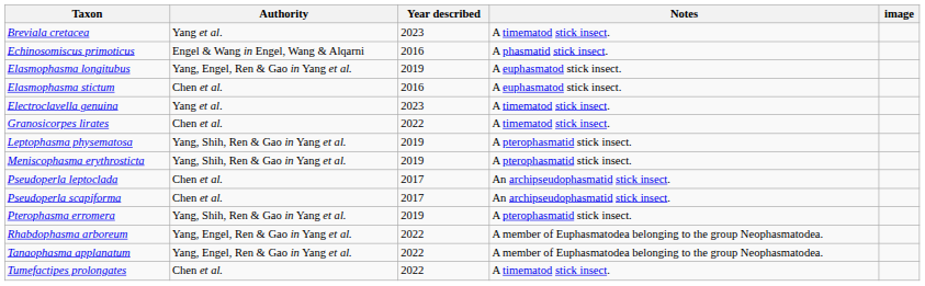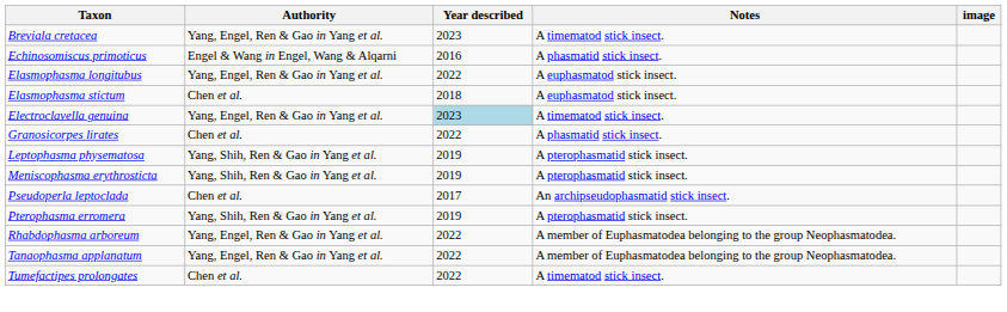 <table class="wikitable sortable" align="center" width="100%">
 <tr>
 <th>Taxon</th>
 <th>Authority</th>
 <th>Year described</th>
 <th>Notes</th>
 <th>image</th>
 </tr>
 <tr>
 <td><em><a href='#'>Breviala cretacea</a></em></td>
-<td>Yang <em>et al</em>.</td>
+<td>Yang, Engel, Ren & Gao <em>in</em> Yang <em>et al.</em></td>
 <td>2023</td>
 <td>A <a href='#'>timematod</a> <a href='#'>stick insect</a>.</td>
 <td></td>
 </tr>
 <tr>
 <td><em><a href='#'>Echinosomiscus primoticus</a></em></td>
 <td>Engel & Wang <em>in</em> Engel, Wang & Alqarni</td>
 <td>2016</td>
 <td>A <a href='#'>phasmatid</a> <a href='#'>stick insect</a>.</td>
 <td></td>
 </tr>
 <tr>
 <td><em><a href='#'>Elasmophasma longitubus</a></em></td>
 <td>Yang, Engel, Ren & Gao <em>in</em> Yang <em>et al.</em></td>
-<td>2019</td>
+<td>2022</td>
 <td>A <a href='#'>euphasmatod</a> stick insect.</td>
 <td></td>
 </tr>
 <tr>
 <td><em><a href='#'>Elasmophasma stictum</a></em></td>
 <td>Chen <em>et al.</em></td>
-<td>2016</td>
+<td>2018</td>
 <td>A <a href='#'>euphasmatod</a> stick insect.</td>
 <td></td>
 </tr>
 <tr>
 <td><em><a href='#'>Electroclavella genuina</a></em></td>
-<td>Yang <em>et al</em>.</td>
-<td>2023</td>
+<td>Yang, Engel, Ren & Gao <em>in</em> Yang <em>et al.</em></td>
+<td style="background: lightblue;">2023</td>
 <td>A <a href='#'>timematod</a> <a href='#'>stick insect</a>.</td>
 <td></td>
 </tr>
 <tr>
 <td><em><a href='#'>Granosicorpes lirates</a></em></td>
 <td>Chen <em>et al.</em></td>
 <td>2022</td>
-<td>A <a href='#'>timematod</a> <a href='#'>stick insect</a>.</td>
+<td>A <a href='#'>phasmatid</a> <a href='#'>stick insect</a>.</td>
 <td></td>
 </tr>
 <tr>
 <td><em><a href='#'>Leptophasma physematosa</a></em></td>
 <td>Yang, Shih, Ren & Gao <em>in</em> Yang <em>et al.</em></td>
 <td>2019</td>
 <td>A <a href='#'>pterophasmatid</a> stick insect.</td>
 <td></td>
 </tr>
 <tr>
 <td><em><a href='#'>Meniscophasma erythrosticta</a></em></td>
 <td>Yang, Shih, Ren & Gao <em>in</em> Yang <em>et al.</em></td>
 <td>2019</td>
 <td>A <a href='#'>pterophasmatid</a> stick insect.</td>
 <td></td>
 </tr>
 <tr>
 <td><em><a href='#'>Pseudoperla leptoclada</a></em></td>
-<td>Chen <em>et al.</em></td>
-<td>2017</td>
-<td>An <a href='#'>archipseudophasmatid</a> <a href='#'>stick insect</a>.</td>
-<td></td>
-</tr>
-<tr>
-<td><em><a href='#'>Pseudoperla scapiforma</a></em></td>
 <td>Chen <em>et al.</em></td>
 <td>2017</td>
 <td>An <a href='#'>archipseudophasmatid</a> <a href='#'>stick insect</a>.</td>
 <td></td>
 </tr>
 <tr>
 <td><em><a href='#'>Pterophasma erromera</a></em></td>
 <td>Yang, Shih, Ren & Gao <em>in</em> Yang <em>et al.</em></td>
 <td>2019</td>
 <td>A <a href='#'>pterophasmatid</a> stick insect.</td>
 <td></td>
 </tr>
 <tr>
 <td><em><a href='#'>Rhabdophasma arboreum</a></em></td>
 <td>Yang, Engel, Ren & Gao <em>in</em> Yang <em>et al.</em></td>
 <td>2022</td>
 <td>A member of Euphasmatodea belonging to the group Neophasmatodea.</td>
 <td></td>
 </tr>
 <tr>
 <td><em><a href='#'>Tanaophasma applanatum</a></em></td>
 <td>Yang, Engel, Ren & Gao <em>in</em> Yang <em>et al.</em></td>
 <td>2022</td>
 <td>A member of Euphasmatodea belonging to the group Neophasmatodea.</td>
 <td></td>
 </tr>
 <tr>
 <td><em><a href='#'>Tumefactipes prolongates</a></em></td>
 <td>Chen <em>et al.</em></td>
 <td>2022</td>
 <td>A <a href='#'>timematod</a> <a href='#'>stick insect</a>.</td>
 <td></td>
 </tr>
 </table>
